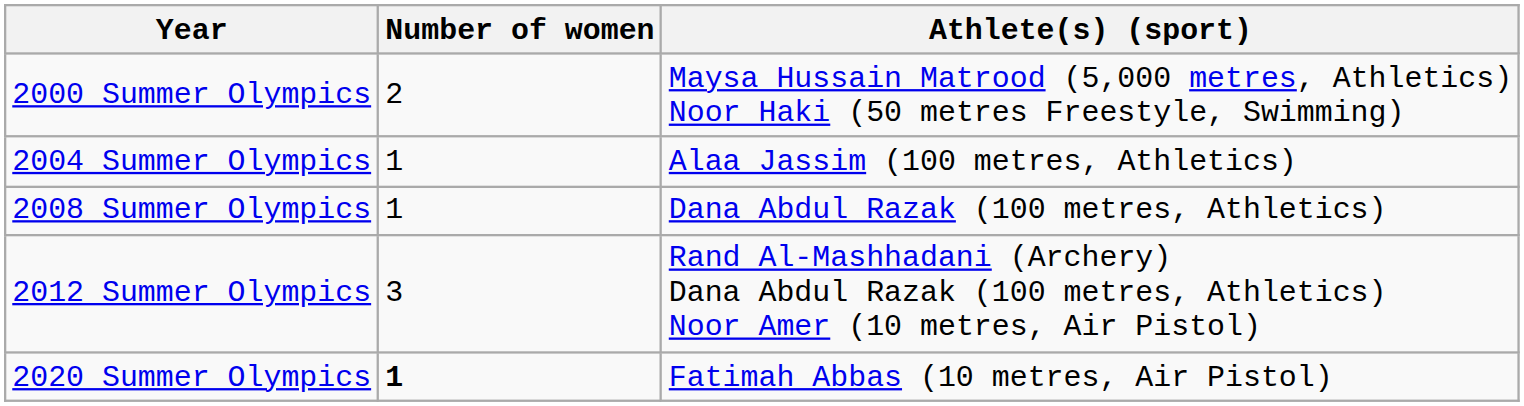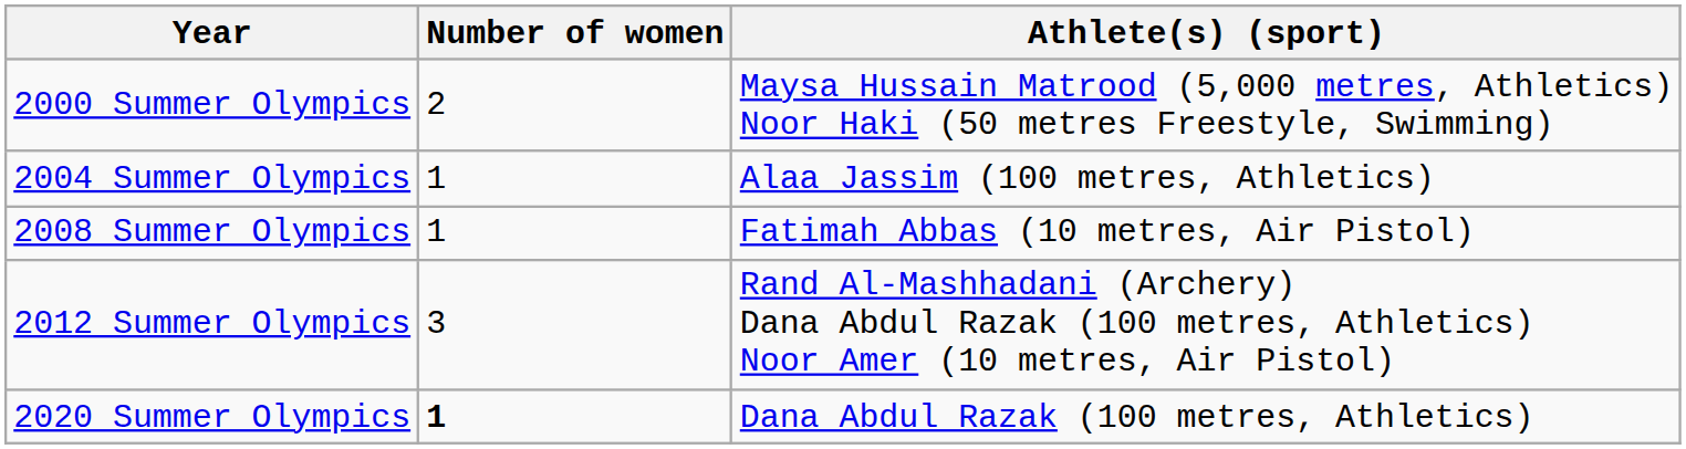 <table class="wikitable">
 <tr>
 <th>Year</th>
 <th>Number of women</th>
 <th>Athlete(s) (sport)</th>
 </tr>
 <tr>
 <td><a href='#'>2000 Summer Olympics</a></td>
 <td>2</td>
 <td><a href='#'>Maysa Hussain Matrood</a> (5,000 <a href='#'>metres</a>, Athletics)<br><a href='#'>Noor Haki</a> (50 metres Freestyle, Swimming)</td>
 </tr>
 <tr>
 <td><a href='#'>2004 Summer Olympics</a></td>
 <td>1</td>
 <td><a href='#'>Alaa Jassim</a> (100 metres, Athletics)</td>
 </tr>
 <tr>
 <td><a href='#'>2008 Summer Olympics</a></td>
 <td>1</td>
-<td><a href='#'>Dana Abdul Razak</a> (100 metres, Athletics)</td>
+<td><a href='#'>Fatimah Abbas</a> (10 metres, Air Pistol)</td>
 </tr>
 <tr>
 <td><a href='#'>2012 Summer Olympics</a></td>
 <td>3</td>
 <td><a href='#'>Rand Al-Mashhadani</a> (Archery)<br>Dana Abdul Razak (100 metres, Athletics)<br><a href='#'>Noor Amer</a> (10 metres, Air Pistol)</td>
 </tr>
 <tr>
 <td><a href='#'>2020 Summer Olympics</a></td>
 <td><strong>1</strong></td>
-<td><a href='#'>Fatimah Abbas</a> (10 metres, Air Pistol)</td>
+<td><a href='#'>Dana Abdul Razak</a> (100 metres, Athletics)</td>
 </tr>
 </table>
